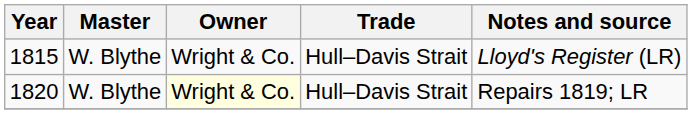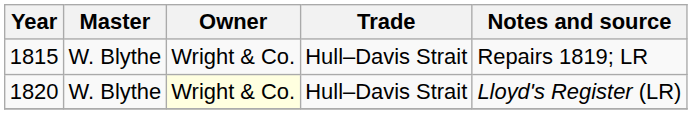 <table class="sortable wikitable">
 <tr>
 <th>Year</th>
 <th>Master</th>
 <th>Owner</th>
 <th>Trade</th>
 <th>Notes and source</th>
 </tr>
 <tr>
 <td>1815</td>
 <td>W. Blythe</td>
 <td>Wright & Co.</td>
 <td>Hull–Davis Strait</td>
-<td><em>Lloyd's Register</em> (LR)</td>
+<td>Repairs 1819; LR</td>
 </tr>
 <tr>
 <td>1820</td>
 <td>W. Blythe</td>
 <td style="background: lightyellow;">Wright & Co.</td>
 <td>Hull–Davis Strait</td>
-<td>Repairs 1819; LR</td>
+<td><em>Lloyd's Register</em> (LR)</td>
 </tr>
 <tr>
 </tr>
 </table>
